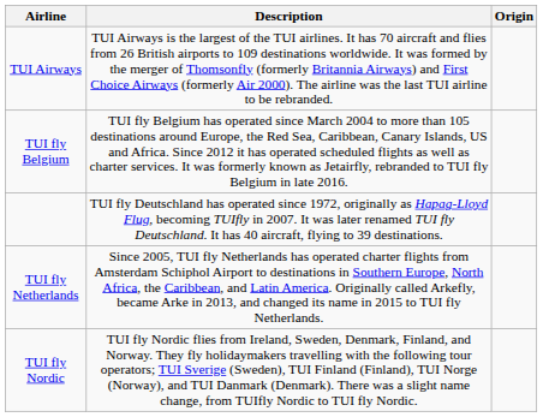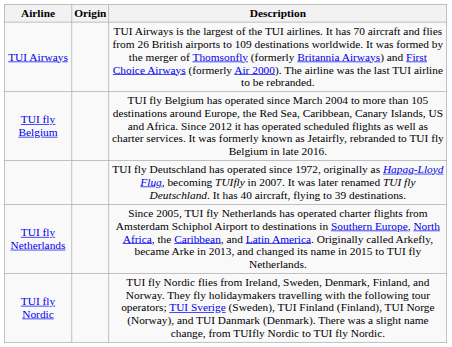 <table class="wikitable" style="margin:0.5em auto; text-align:center">
 <tr>
 <th>Airline</th>
+<th>Origin</th>
 <th>Description</th>
-<th>Origin</th>
 </tr>
 <tr>
 <td><a href='#'>TUI Airways</a></td>
+<td></td>
 <td>TUI Airways is the largest of the TUI airlines. It has 70 aircraft and flies from 26 British airports to 109 destinations worldwide. It was formed by the merger of <a href='#'>Thomsonfly</a> (formerly <a href='#'>Britannia Airways</a>) and <a href='#'>First Choice Airways</a> (formerly <a href='#'>Air 2000</a>). The airline was the last TUI airline to be rebranded.</td>
-<td></td>
 </tr>
 <tr>
 <td><a href='#'>TUI fly Belgium</a></td>
+<td></td>
 <td>TUI fly Belgium has operated since March 2004 to more than 105 destinations around Europe, the Red Sea, Caribbean, Canary Islands, US and Africa. Since 2012 it has operated scheduled flights as well as charter services. It was formerly known as Jetairfly, rebranded to TUI fly Belgium in late 2016.</td>
-<td></td>
 </tr>
 <tr>
 <td></td>
+<td></td>
 <td>TUI fly Deutschland has operated since 1972, originally as <em><a href='#'>Hapag-Lloyd Flug</a></em>, becoming <em>TUIfly</em> in 2007. It was later renamed <em>TUI fly Deutschland</em>. It has 40 aircraft, flying to 39 destinations.</td>
-<td></td>
 </tr>
 <tr>
 <td><a href='#'>TUI fly Netherlands</a></td>
+<td></td>
 <td>Since 2005, TUI fly Netherlands has operated charter flights from Amsterdam Schiphol Airport to destinations in <a href='#'>Southern Europe</a>, <a href='#'>North Africa</a>, the <a href='#'>Caribbean</a>, and <a href='#'>Latin America</a>. Originally called Arkefly, became Arke in 2013, and changed its name in 2015 to TUI fly Netherlands.</td>
-<td></td>
 </tr>
 <tr>
 <td><a href='#'>TUI fly Nordic</a></td>
+<td> <br>  <br>  <br> </td>
 <td>TUI fly Nordic flies from Ireland, Sweden, Denmark, Finland, and Norway. They fly holidaymakers travelling with the following tour operators; <a href='#'>TUI Sverige</a> (Sweden), TUI Finland (Finland), TUI Norge (Norway), and TUI Danmark (Denmark). There was a slight name change, from TUIfly Nordic to TUI fly Nordic.</td>
-<td> <br>  <br>  <br> </td>
 </tr>
 </table>
